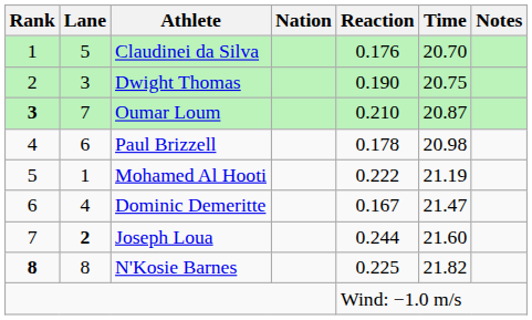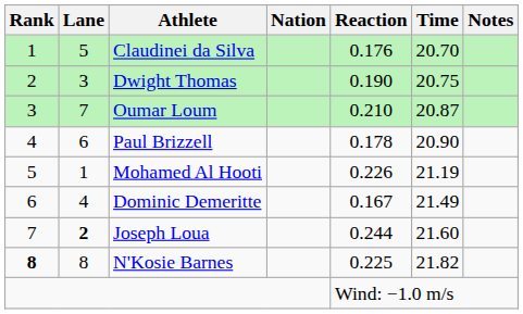 <table class="wikitable sortable" style="text-align:center">
 <tr>
 <th>Rank</th>
 <th>Lane</th>
 <th>Athlete</th>
 <th>Nation</th>
 <th>Reaction</th>
 <th>Time</th>
 <th>Notes</th>
 </tr>
 <tr bgcolor = "bbf3bb">
 <td>1</td>
 <td>5</td>
 <td align="left"><a href='#'>Claudinei da Silva</a></td>
 <td align="left"></td>
 <td>0.176</td>
 <td>20.70</td>
 <td></td>
 </tr>
 <tr bgcolor = "bbf3bb">
 <td>2</td>
 <td>3</td>
 <td align="left"><a href='#'>Dwight Thomas</a></td>
 <td align="left"></td>
 <td>0.190</td>
 <td>20.75</td>
 <td></td>
 </tr>
 <tr bgcolor = "bbf3bb">
-<td><strong>3</strong></td>
+<td>3</td>
 <td>7</td>
 <td align="left"><a href='#'>Oumar Loum</a></td>
 <td align="left"></td>
 <td>0.210</td>
 <td>20.87</td>
 <td></td>
 </tr>
 <tr>
 <td>4</td>
 <td>6</td>
 <td align="left"><a href='#'>Paul Brizzell</a></td>
 <td align="left"></td>
 <td>0.178</td>
-<td>20.98</td>
+<td>20.90</td>
 <td></td>
 </tr>
 <tr>
 <td>5</td>
 <td>1</td>
 <td align="left"><a href='#'>Mohamed Al Hooti</a></td>
 <td align="left"></td>
-<td>0.222</td>
+<td>0.226</td>
 <td>21.19</td>
 <td></td>
 </tr>
 <tr>
 <td>6</td>
 <td>4</td>
 <td align="left"><a href='#'>Dominic Demeritte</a></td>
 <td align="left"></td>
 <td>0.167</td>
-<td>21.47</td>
+<td>21.49</td>
 <td></td>
 </tr>
 <tr>
 <td>7</td>
 <td><strong>2</strong></td>
 <td align="left"><a href='#'>Joseph Loua</a></td>
 <td align="left"></td>
 <td>0.244</td>
 <td>21.60</td>
 <td></td>
 </tr>
 <tr>
 <td><strong>8</strong></td>
 <td>8</td>
 <td align="left"><a href='#'>N'Kosie Barnes</a></td>
 <td align="left"></td>
 <td>0.225</td>
 <td>21.82</td>
 <td></td>
 </tr>
 <tr class="sortbottom">
 <td colspan=4></td>
 <td colspan="3" style="text-align:left;">Wind: −1.0 m/s</td>
 </tr>
 </table>
